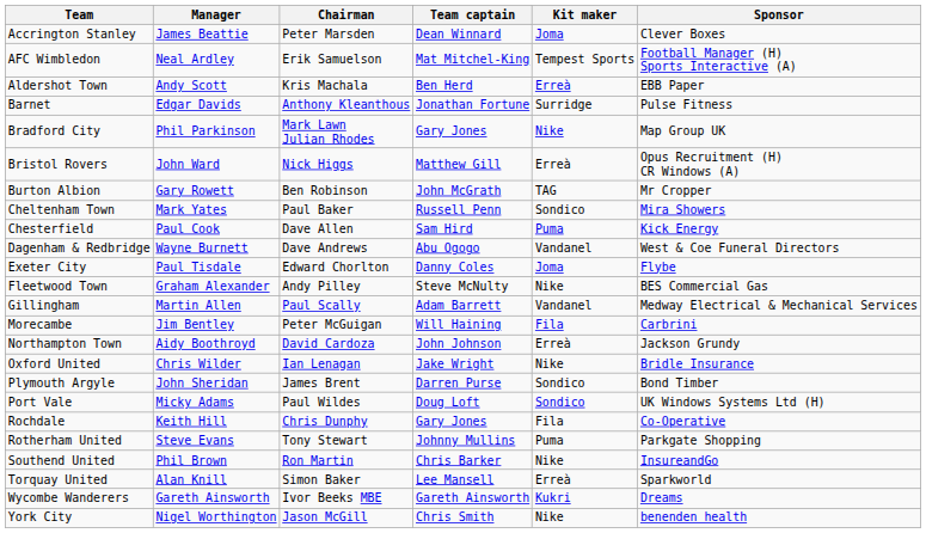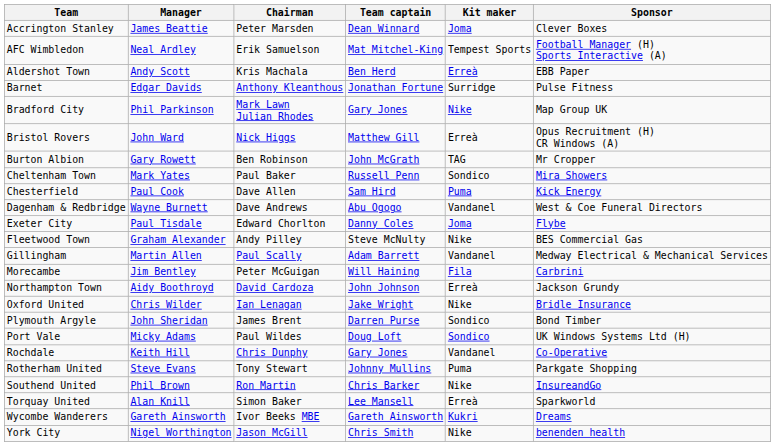 <table class="wikitable sortable" style="text-align: left;">
 <tr>
 <th>Team</th>
 <th>Manager</th>
 <th>Chairman</th>
 <th>Team captain</th>
 <th>Kit maker</th>
 <th>Sponsor</th>
 </tr>
 <tr>
 <td>Accrington Stanley</td>
 <td><a href='#'>James Beattie</a></td>
 <td>Peter Marsden</td>
 <td><a href='#'>Dean Winnard</a></td>
 <td><a href='#'>Joma</a></td>
 <td>Clever Boxes</td>
 </tr>
 <tr>
 <td>AFC Wimbledon</td>
 <td><a href='#'>Neal Ardley</a></td>
 <td>Erik Samuelson</td>
 <td><a href='#'>Mat Mitchel-King</a></td>
 <td>Tempest Sports</td>
 <td><a href='#'>Football Manager</a> (H)<br><a href='#'>Sports Interactive</a> (A)</td>
 </tr>
 <tr>
 <td>Aldershot Town</td>
 <td><a href='#'>Andy Scott</a></td>
 <td>Kris Machala</td>
 <td><a href='#'>Ben Herd</a></td>
 <td><a href='#'>Erreà</a></td>
 <td>EBB Paper</td>
 </tr>
 <tr>
 <td>Barnet</td>
 <td><a href='#'>Edgar Davids</a></td>
 <td><a href='#'>Anthony Kleanthous</a></td>
 <td><a href='#'>Jonathan Fortune</a></td>
 <td>Surridge</td>
 <td>Pulse Fitness</td>
 </tr>
 <tr>
 <td>Bradford City</td>
 <td><a href='#'>Phil Parkinson</a></td>
 <td><a href='#'>Mark Lawn</a><br><a href='#'>Julian Rhodes</a></td>
 <td><a href='#'>Gary Jones</a></td>
 <td><a href='#'>Nike</a></td>
 <td>Map Group UK</td>
 </tr>
 <tr>
 <td>Bristol Rovers</td>
 <td><a href='#'>John Ward</a></td>
 <td><a href='#'>Nick Higgs</a></td>
 <td><a href='#'>Matthew Gill</a></td>
 <td>Erreà</td>
 <td>Opus Recruitment (H)<br>CR Windows (A)</td>
 </tr>
 <tr>
 <td>Burton Albion</td>
 <td><a href='#'>Gary Rowett</a></td>
 <td>Ben Robinson</td>
 <td><a href='#'>John McGrath</a></td>
 <td>TAG</td>
 <td>Mr Cropper</td>
 </tr>
 <tr>
 <td>Cheltenham Town</td>
 <td><a href='#'>Mark Yates</a></td>
 <td>Paul Baker</td>
 <td><a href='#'>Russell Penn</a></td>
 <td>Sondico</td>
 <td><a href='#'>Mira Showers</a></td>
 </tr>
 <tr>
 <td>Chesterfield</td>
 <td><a href='#'>Paul Cook</a></td>
 <td>Dave Allen</td>
 <td><a href='#'>Sam Hird</a></td>
 <td><a href='#'>Puma</a></td>
 <td><a href='#'>Kick Energy</a></td>
 </tr>
 <tr>
 <td>Dagenham & Redbridge</td>
 <td><a href='#'>Wayne Burnett</a></td>
 <td>Dave Andrews</td>
 <td><a href='#'>Abu Ogogo</a></td>
 <td>Vandanel</td>
 <td>West & Coe Funeral Directors</td>
 </tr>
 <tr>
 <td>Exeter City</td>
 <td><a href='#'>Paul Tisdale</a></td>
 <td>Edward Chorlton</td>
 <td><a href='#'>Danny Coles</a></td>
 <td><a href='#'>Joma</a></td>
 <td><a href='#'>Flybe</a></td>
 </tr>
 <tr>
 <td>Fleetwood Town</td>
 <td><a href='#'>Graham Alexander</a></td>
 <td>Andy Pilley</td>
 <td>Steve McNulty</td>
 <td>Nike</td>
 <td>BES Commercial Gas</td>
 </tr>
 <tr>
 <td>Gillingham</td>
 <td><a href='#'>Martin Allen</a></td>
 <td><a href='#'>Paul Scally</a></td>
 <td><a href='#'>Adam Barrett</a></td>
 <td>Vandanel</td>
 <td>Medway Electrical & Mechanical Services</td>
 </tr>
 <tr>
 <td>Morecambe</td>
 <td><a href='#'>Jim Bentley</a></td>
 <td>Peter McGuigan</td>
 <td><a href='#'>Will Haining</a></td>
 <td><a href='#'>Fila</a></td>
 <td><a href='#'>Carbrini</a></td>
 </tr>
 <tr>
 <td>Northampton Town</td>
 <td><a href='#'>Aidy Boothroyd</a></td>
 <td><a href='#'>David Cardoza</a></td>
 <td><a href='#'>John Johnson</a></td>
 <td>Erreà</td>
 <td>Jackson Grundy</td>
 </tr>
 <tr>
 <td>Oxford United</td>
 <td><a href='#'>Chris Wilder</a></td>
 <td><a href='#'>Ian Lenagan</a></td>
 <td><a href='#'>Jake Wright</a></td>
 <td>Nike</td>
 <td><a href='#'>Bridle Insurance</a></td>
 </tr>
 <tr>
 <td>Plymouth Argyle</td>
 <td><a href='#'>John Sheridan</a></td>
 <td>James Brent</td>
 <td><a href='#'>Darren Purse</a></td>
 <td>Sondico</td>
 <td>Bond Timber</td>
 </tr>
 <tr>
 <td>Port Vale</td>
 <td><a href='#'>Micky Adams</a></td>
 <td>Paul Wildes</td>
 <td><a href='#'>Doug Loft</a></td>
 <td><a href='#'>Sondico</a></td>
 <td>UK Windows Systems Ltd (H)</td>
 </tr>
 <tr>
 <td>Rochdale</td>
 <td><a href='#'>Keith Hill</a></td>
 <td><a href='#'>Chris Dunphy</a></td>
 <td><a href='#'>Gary Jones</a></td>
-<td>Fila</td>
+<td>Vandanel</td>
 <td><a href='#'>Co-Operative</a></td>
 </tr>
 <tr>
 <td>Rotherham United</td>
 <td><a href='#'>Steve Evans</a></td>
 <td>Tony Stewart</td>
 <td><a href='#'>Johnny Mullins</a></td>
 <td>Puma</td>
 <td>Parkgate Shopping</td>
 </tr>
 <tr>
 <td>Southend United</td>
 <td><a href='#'>Phil Brown</a></td>
 <td><a href='#'>Ron Martin</a></td>
 <td><a href='#'>Chris Barker</a></td>
 <td>Nike</td>
 <td><a href='#'>InsureandGo</a></td>
 </tr>
 <tr>
 <td>Torquay United</td>
 <td><a href='#'>Alan Knill</a></td>
 <td>Simon Baker</td>
 <td><a href='#'>Lee Mansell</a></td>
 <td>Erreà</td>
 <td>Sparkworld</td>
 </tr>
 <tr>
 <td>Wycombe Wanderers</td>
 <td><a href='#'>Gareth Ainsworth</a></td>
 <td>Ivor Beeks <a href='#'>MBE</a></td>
 <td><a href='#'>Gareth Ainsworth</a></td>
 <td><a href='#'>Kukri</a></td>
 <td><a href='#'>Dreams</a></td>
 </tr>
 <tr>
 <td>York City</td>
 <td><a href='#'>Nigel Worthington</a></td>
 <td><a href='#'>Jason McGill</a></td>
 <td><a href='#'>Chris Smith</a></td>
 <td>Nike</td>
 <td><a href='#'>benenden health</a></td>
 </tr>
 </table>
